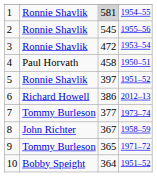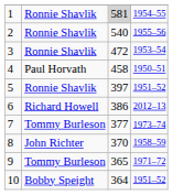 <table class="wikitable">
 <tr>
 </tr>
 <tr>
 <td>1</td>
 <td><a href='#'>Ronnie Shavlik</a></td>
 <td style="background: lightgrey;">581</td>
 <td style="font-size:80%;"><a href='#'>1954–55</a></td>
 </tr>
 <tr>
 <td>2</td>
 <td><a href='#'>Ronnie Shavlik</a></td>
-<td>545</td>
+<td>540</td>
 <td style="font-size:80%;"><a href='#'>1955–56</a></td>
 </tr>
 <tr>
 <td>3</td>
 <td><a href='#'>Ronnie Shavlik</a></td>
 <td>472</td>
 <td style="font-size:80%;"><a href='#'>1953–54</a></td>
 </tr>
 <tr>
 <td>4</td>
 <td>Paul Horvath</td>
 <td>458</td>
 <td style="font-size:80%;"><a href='#'>1950–51</a></td>
 </tr>
 <tr>
 <td>5</td>
 <td><a href='#'>Ronnie Shavlik</a></td>
 <td>397</td>
 <td style="font-size:80%;"><a href='#'>1951–52</a></td>
 </tr>
 <tr>
 <td>6</td>
 <td><a href='#'>Richard Howell</a></td>
 <td>386</td>
 <td style="font-size:80%;"><a href='#'>2012–13</a></td>
 </tr>
 <tr>
 <td>7</td>
 <td><a href='#'>Tommy Burleson</a></td>
 <td>377</td>
 <td style="font-size:80%;"><a href='#'>1973–74</a></td>
 </tr>
 <tr>
 <td>8</td>
 <td><a href='#'>John Richter</a></td>
-<td>367</td>
+<td>370</td>
 <td style="font-size:80%;"><a href='#'>1958–59</a></td>
 </tr>
 <tr>
 <td>9</td>
 <td><a href='#'>Tommy Burleson</a></td>
 <td>365</td>
 <td style="font-size:80%;"><a href='#'>1971–72</a></td>
 </tr>
 <tr>
 <td>10</td>
 <td><a href='#'>Bobby Speight</a></td>
 <td>364</td>
 <td style="font-size:80%;"><a href='#'>1951–52</a></td>
 </tr>
 </table>
